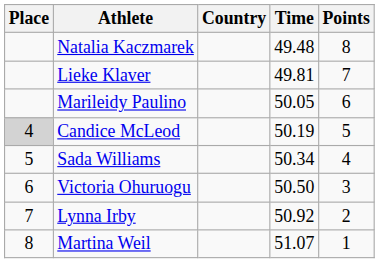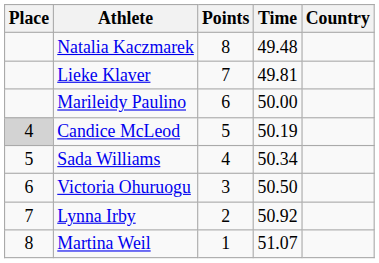 <table class="wikitable">
 <tr>
 <th>Place</th>
 <th>Athlete</th>
+<th>Points</th>
+<th>Time</th>
 <th>Country</th>
-<th>Time</th>
-<th>Points</th>
 </tr>
 <tr>
 <td align=center></td>
 <td><a href='#'>Natalia Kaczmarek</a></td>
+<td align=center>8</td>
+<td>49.48</td>
 <td></td>
-<td>49.48</td>
-<td align=center>8</td>
 </tr>
 <tr>
 <td align=center></td>
 <td><a href='#'>Lieke Klaver</a></td>
+<td align=center>7</td>
+<td>49.81</td>
 <td></td>
-<td>49.81</td>
-<td align=center>7</td>
 </tr>
 <tr>
 <td align=center></td>
 <td><a href='#'>Marileidy Paulino</a></td>
+<td align=center>6</td>
+<td>50.00</td>
 <td></td>
-<td>50.05</td>
-<td align=center>6</td>
 </tr>
 <tr>
 <td align=center style="background: lightgrey;">4</td>
 <td><a href='#'>Candice McLeod</a></td>
+<td align=center>5</td>
+<td>50.19</td>
 <td></td>
-<td>50.19</td>
-<td align=center>5</td>
 </tr>
 <tr>
 <td align=center>5</td>
 <td><a href='#'>Sada Williams</a></td>
+<td align=center>4</td>
+<td>50.34</td>
 <td></td>
-<td>50.34</td>
-<td align=center>4</td>
 </tr>
 <tr>
 <td align=center>6</td>
 <td><a href='#'>Victoria Ohuruogu</a></td>
+<td align=center>3</td>
+<td>50.50</td>
 <td></td>
-<td>50.50</td>
-<td align=center>3</td>
 </tr>
 <tr>
 <td align=center>7</td>
 <td><a href='#'>Lynna Irby</a></td>
+<td align=center>2</td>
+<td>50.92</td>
 <td></td>
-<td>50.92</td>
-<td align=center>2</td>
 </tr>
 <tr>
 <td align=center>8</td>
 <td><a href='#'>Martina Weil</a></td>
+<td align=center>1</td>
+<td>51.07</td>
 <td></td>
-<td>51.07</td>
-<td align=center>1</td>
 </tr>
 </table>
